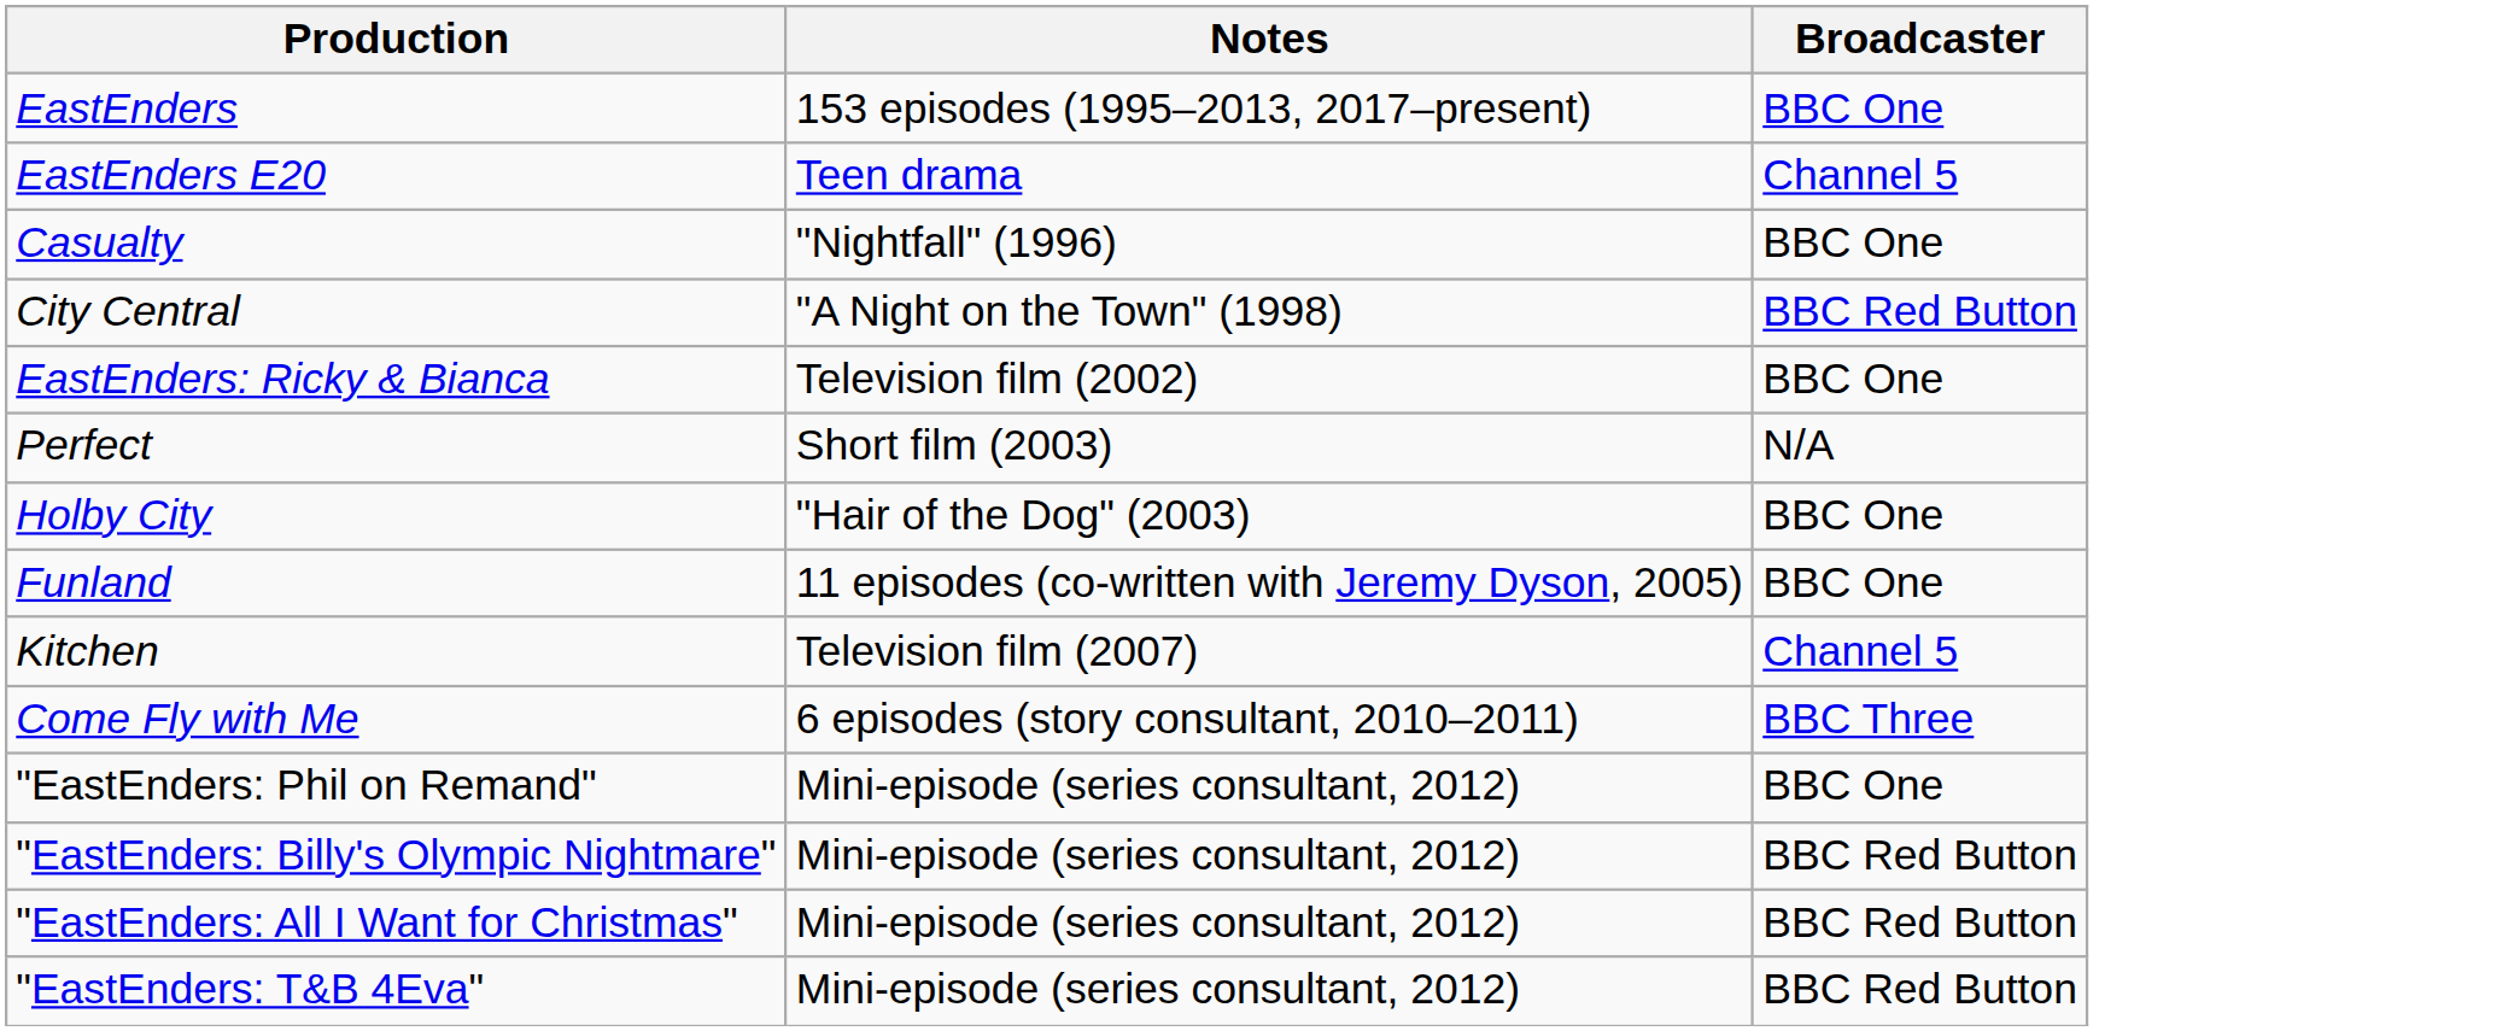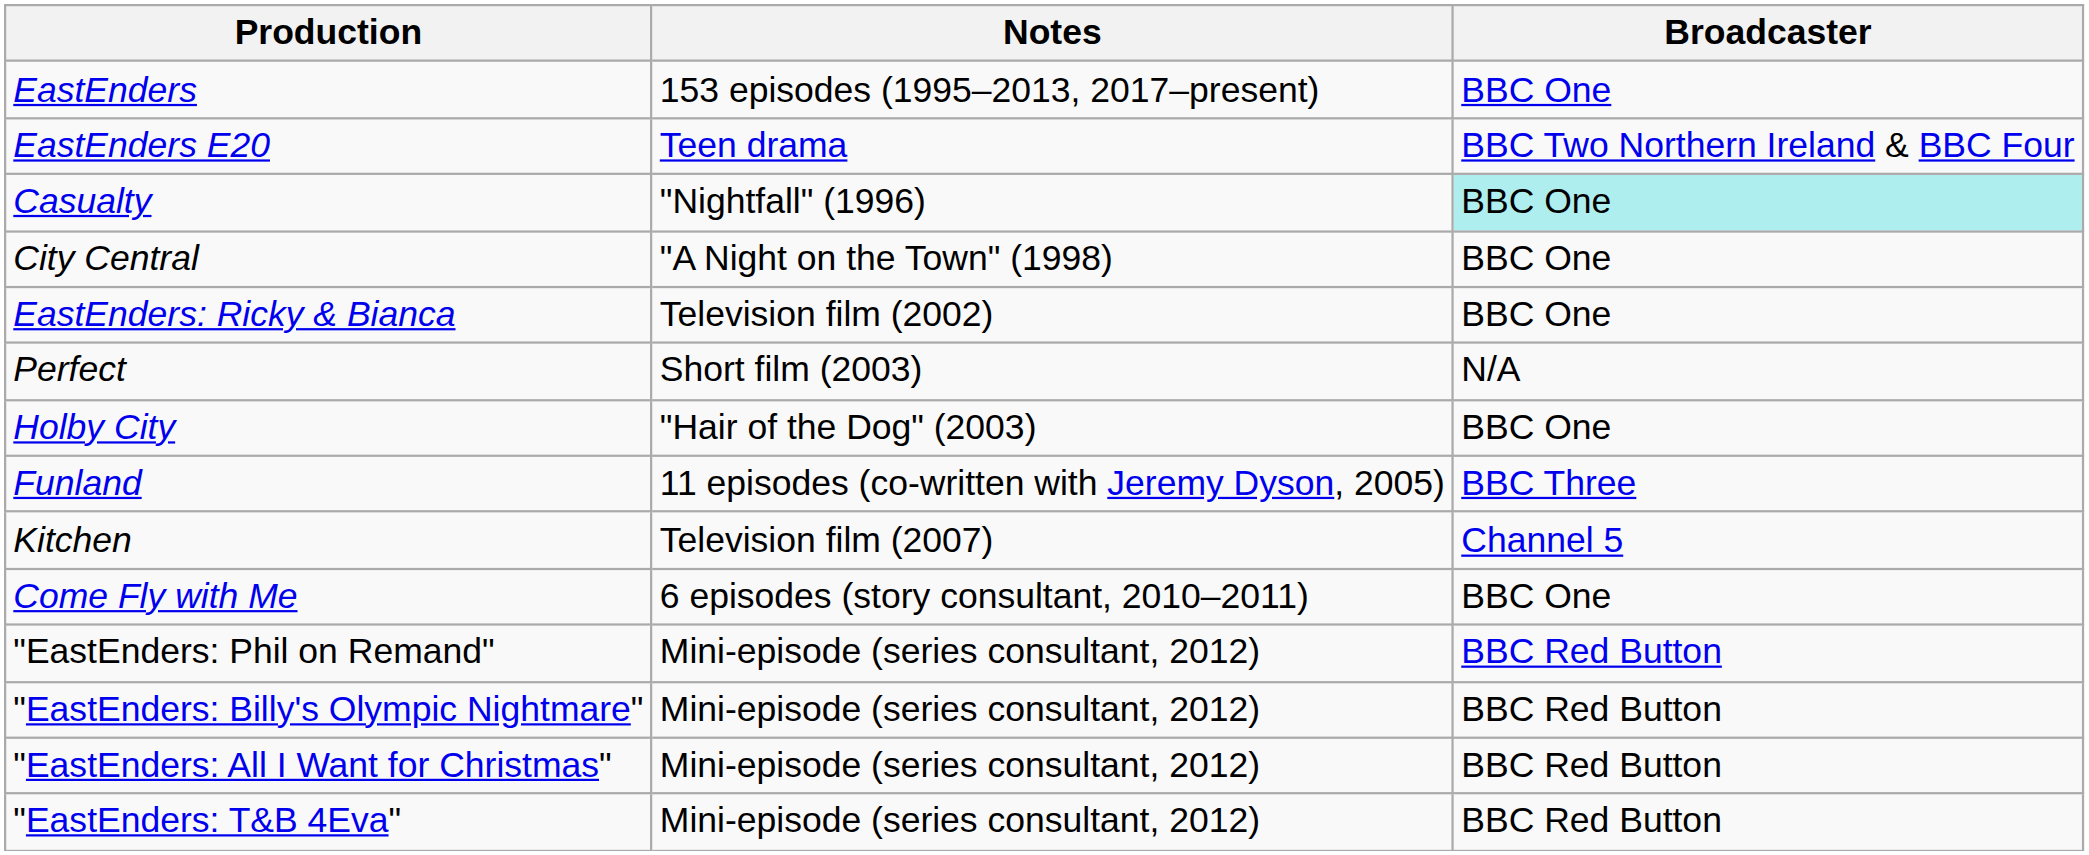 <table class="wikitable">
 <tr>
 <th>Production</th>
 <th>Notes</th>
 <th>Broadcaster</th>
 </tr>
 <tr>
 <td><em><a href='#'>EastEnders</a></em></td>
 <td>153 episodes (1995–2013, 2017–present)</td>
 <td><a href='#'>BBC One</a></td>
 </tr>
 <tr>
 <td><em><a href='#'>EastEnders E20</a></em></td>
 <td><a href='#'>Teen drama</a></td>
-<td><a href='#'>Channel 5</a></td>
+<td><a href='#'>BBC Two Northern Ireland</a> & <a href='#'>BBC Four</a></td>
 </tr>
 <tr>
 <td><em><a href='#'>Casualty</a></em></td>
 <td>"Nightfall" (1996)</td>
-<td>BBC One</td>
+<td style="background: paleturquoise;">BBC One</td>
 </tr>
 <tr>
 <td><em>City Central</em></td>
 <td>"A Night on the Town" (1998)</td>
-<td><a href='#'>BBC Red Button</a></td>
+<td>BBC One</td>
 </tr>
 <tr>
 <td><em><a href='#'>EastEnders: Ricky & Bianca</a></em></td>
 <td>Television film (2002)</td>
 <td>BBC One</td>
 </tr>
 <tr>
 <td><em>Perfect</em></td>
 <td>Short film (2003)</td>
 <td>N/A</td>
 </tr>
 <tr>
 <td><em><a href='#'>Holby City</a></em></td>
 <td>"Hair of the Dog" (2003)</td>
 <td>BBC One</td>
 </tr>
 <tr>
 <td><em><a href='#'>Funland</a></em></td>
 <td>11 episodes (co-written with <a href='#'>Jeremy Dyson</a>, 2005)</td>
-<td>BBC One</td>
+<td><a href='#'>BBC Three</a></td>
 </tr>
 <tr>
 <td><em>Kitchen</em></td>
 <td>Television film (2007)</td>
 <td><a href='#'>Channel 5</a></td>
 </tr>
 <tr>
 <td><em><a href='#'>Come Fly with Me</a></em></td>
 <td>6 episodes (story consultant, 2010–2011)</td>
-<td><a href='#'>BBC Three</a></td>
+<td>BBC One</td>
 </tr>
 <tr>
 <td>"EastEnders: Phil on Remand"</td>
 <td>Mini-episode (series consultant, 2012)</td>
-<td>BBC One</td>
+<td><a href='#'>BBC Red Button</a></td>
 </tr>
 <tr>
 <td>"<a href='#'>EastEnders: Billy's Olympic Nightmare</a>"</td>
 <td>Mini-episode (series consultant, 2012)</td>
 <td>BBC Red Button</td>
 </tr>
 <tr>
 <td>"<a href='#'>EastEnders: All I Want for Christmas</a>"</td>
 <td>Mini-episode (series consultant, 2012)</td>
 <td>BBC Red Button</td>
 </tr>
 <tr>
 <td>"<a href='#'>EastEnders: T&B 4Eva</a>"</td>
 <td>Mini-episode (series consultant, 2012)</td>
 <td>BBC Red Button</td>
 </tr>
 </table>
